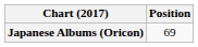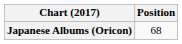 <table class="wikitable sortable plainrowheaders" style="text-align:center">
 <tr>
 <th scope="col">Chart (2017)</th>
 <th scope="col">Position</th>
 </tr>
 <tr>
 <th scope="row">Japanese Albums (Oricon)</th>
-<td>69</td>
+<td>68</td>
 </tr>
 </table>
